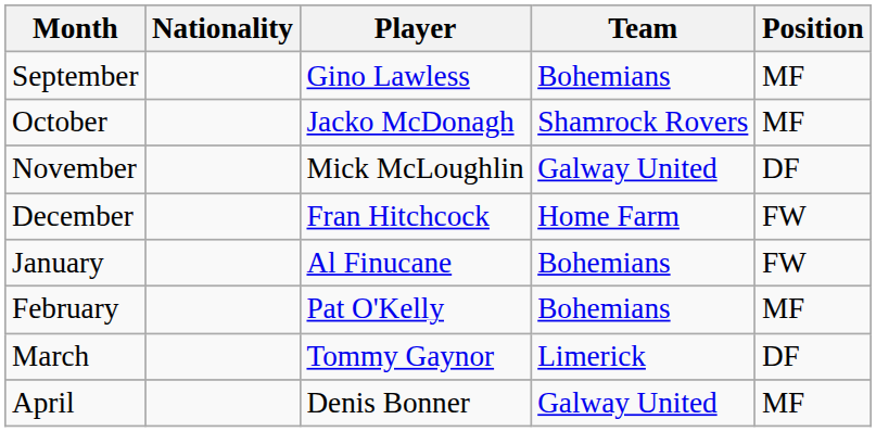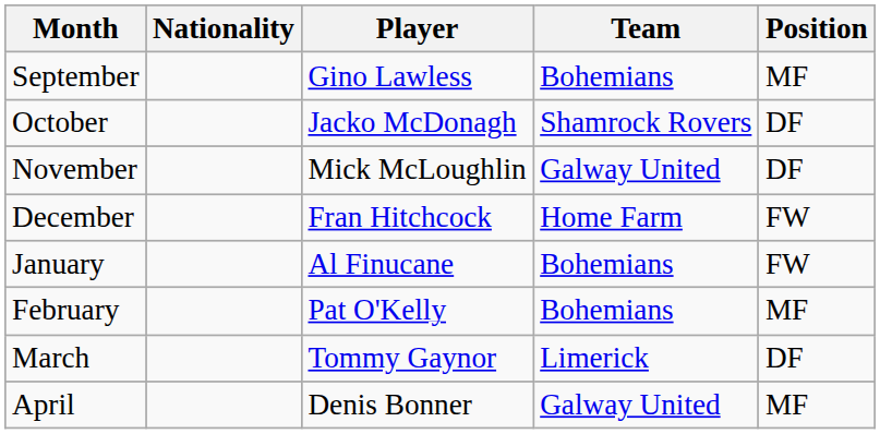 <table class="wikitable sortable">
 <tr>
 <th>Month</th>
 <th>Nationality</th>
 <th>Player</th>
 <th>Team</th>
 <th>Position</th>
 </tr>
 <tr>
 <td>September</td>
 <td></td>
 <td><a href='#'>Gino Lawless</a></td>
 <td><a href='#'>Bohemians</a></td>
 <td>MF</td>
 </tr>
 <tr>
 <td>October</td>
 <td></td>
 <td><a href='#'>Jacko McDonagh</a></td>
 <td><a href='#'>Shamrock Rovers</a></td>
-<td>MF</td>
+<td>DF</td>
 </tr>
 <tr>
 <td>November</td>
 <td></td>
 <td>Mick McLoughlin</td>
 <td><a href='#'>Galway United</a></td>
 <td>DF</td>
 </tr>
 <tr>
 <td>December</td>
 <td></td>
 <td><a href='#'>Fran Hitchcock</a></td>
 <td><a href='#'>Home Farm</a></td>
 <td>FW</td>
 </tr>
 <tr>
 <td>January</td>
 <td></td>
 <td><a href='#'>Al Finucane</a></td>
 <td><a href='#'>Bohemians</a></td>
 <td>FW</td>
 </tr>
 <tr>
 <td>February</td>
 <td></td>
 <td><a href='#'>Pat O'Kelly</a></td>
 <td><a href='#'>Bohemians</a></td>
 <td>MF</td>
 </tr>
 <tr>
 <td>March</td>
 <td></td>
 <td><a href='#'>Tommy Gaynor</a></td>
 <td><a href='#'>Limerick</a></td>
 <td>DF</td>
 </tr>
 <tr>
 <td>April</td>
 <td></td>
 <td>Denis Bonner</td>
 <td><a href='#'>Galway United</a></td>
 <td>MF</td>
 </tr>
 </table>
